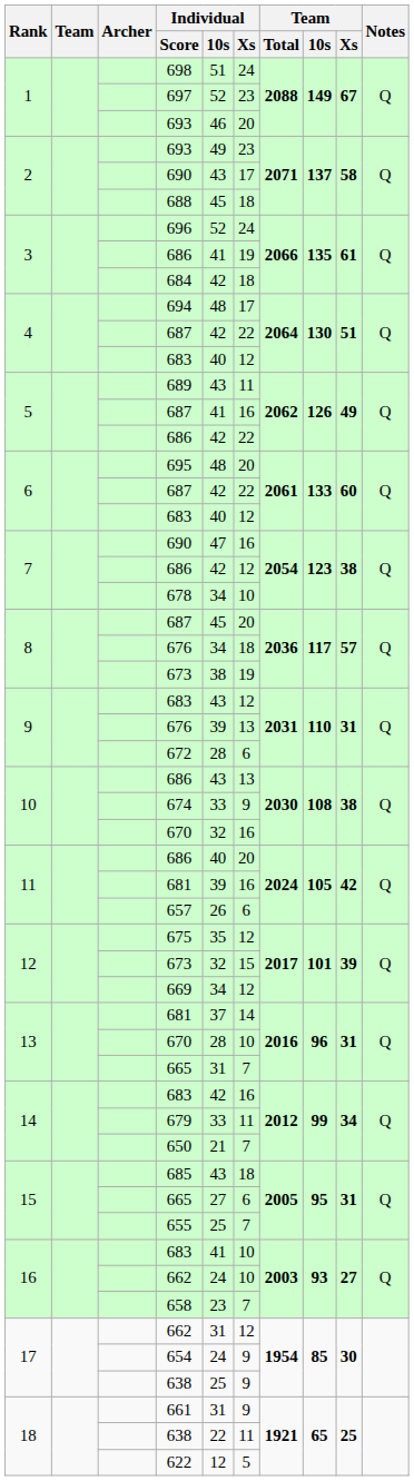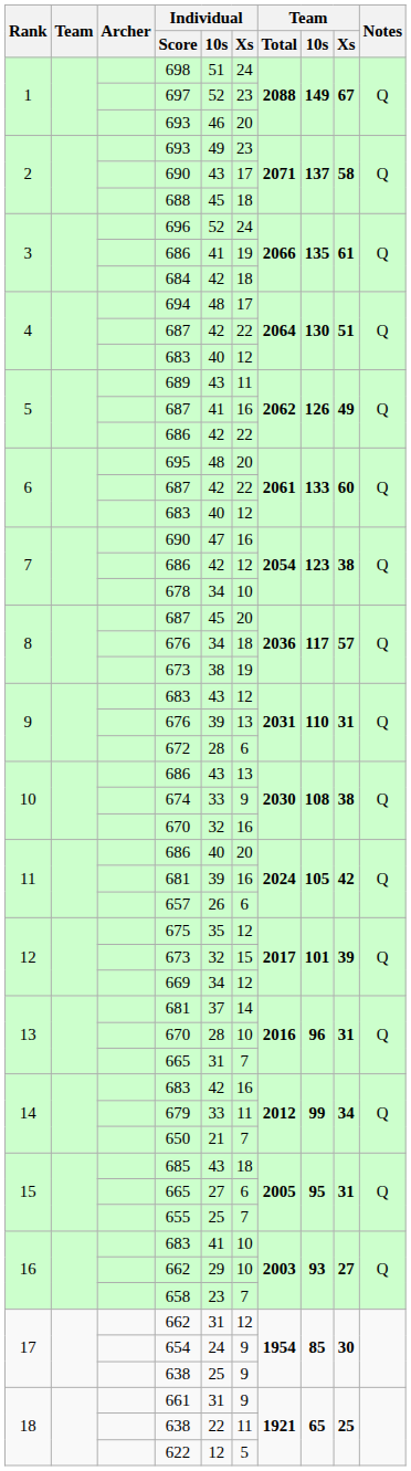 <table class="wikitable sortable" style="font-size:100%; text-align:center;">
 <tr>
 <th rowspan="2">Rank</th>
 <th rowspan="2">Team</th>
 <th rowspan="2">Archer</th>
 <th colspan="3">Individual</th>
 <th colspan="3">Team</th>
 <th rowspan="2">Notes</th>
 </tr>
 <tr>
 <th>Score</th>
 <th>10s</th>
 <th>Xs</th>
 <th>Total</th>
 <th>10s</th>
 <th>Xs</th>
 </tr>
 <tr bgcolor="#ccffcc">
 <td rowspan="3">1</td>
 <td rowspan="3" align="left"></td>
 <td align="left"></td>
 <td>698</td>
 <td>51</td>
 <td>24</td>
 <td rowspan="3"><strong>2088</strong></td>
 <td rowspan="3"><strong>149</strong></td>
 <td rowspan="3"><strong>67</strong></td>
 <td rowspan="3">Q</td>
 </tr>
 <tr bgcolor="#ccffcc">
 <td align="left"></td>
 <td>697</td>
 <td>52</td>
 <td>23</td>
 </tr>
 <tr bgcolor="#ccffcc">
 <td align="left"></td>
 <td>693</td>
 <td>46</td>
 <td>20</td>
 </tr>
 <tr bgcolor="#ccffcc">
 <td rowspan="3">2</td>
 <td rowspan="3" align="left"></td>
 <td align="left"></td>
 <td>693</td>
 <td>49</td>
 <td>23</td>
 <td rowspan="3"><strong>2071</strong></td>
 <td rowspan="3"><strong>137</strong></td>
 <td rowspan="3"><strong>58</strong></td>
 <td rowspan="3">Q</td>
 </tr>
 <tr bgcolor="#ccffcc">
 <td align="left"></td>
 <td>690</td>
 <td>43</td>
 <td>17</td>
 </tr>
 <tr bgcolor="#ccffcc">
 <td align="left"></td>
 <td>688</td>
 <td>45</td>
 <td>18</td>
 </tr>
 <tr bgcolor="#ccffcc">
 <td rowspan="3">3</td>
 <td rowspan="3" align="left"></td>
 <td align="left"></td>
 <td>696</td>
 <td>52</td>
 <td>24</td>
 <td rowspan="3"><strong>2066</strong></td>
 <td rowspan="3"><strong>135</strong></td>
 <td rowspan="3"><strong>61</strong></td>
 <td rowspan="3">Q</td>
 </tr>
 <tr bgcolor="#ccffcc">
 <td align="left"></td>
 <td>686</td>
 <td>41</td>
 <td>19</td>
 </tr>
 <tr bgcolor="#ccffcc">
 <td align="left"></td>
 <td>684</td>
 <td>42</td>
 <td>18</td>
 </tr>
 <tr bgcolor="#ccffcc">
 <td rowspan="3">4</td>
 <td rowspan="3" align="left"></td>
 <td align="left"></td>
 <td>694</td>
 <td>48</td>
 <td>17</td>
 <td rowspan="3"><strong>2064</strong></td>
 <td rowspan="3"><strong>130</strong></td>
 <td rowspan="3"><strong>51</strong></td>
 <td rowspan="3">Q</td>
 </tr>
 <tr bgcolor="#ccffcc">
 <td align="left"></td>
 <td>687</td>
 <td>42</td>
 <td>22</td>
 </tr>
 <tr bgcolor="#ccffcc">
 <td align="left"></td>
 <td>683</td>
 <td>40</td>
 <td>12</td>
 </tr>
 <tr bgcolor="#ccffcc">
 <td rowspan="3">5</td>
 <td rowspan="3" align="left"></td>
 <td align="left"></td>
 <td>689</td>
 <td>43</td>
 <td>11</td>
 <td rowspan="3"><strong>2062</strong></td>
 <td rowspan="3"><strong>126</strong></td>
 <td rowspan="3"><strong>49</strong></td>
 <td rowspan="3">Q</td>
 </tr>
 <tr bgcolor="#ccffcc">
 <td align="left"></td>
 <td>687</td>
 <td>41</td>
 <td>16</td>
 </tr>
 <tr bgcolor="#ccffcc">
 <td align="left"></td>
 <td>686</td>
 <td>42</td>
 <td>22</td>
 </tr>
 <tr bgcolor="#ccffcc">
 <td rowspan="3">6</td>
 <td rowspan="3" align="left"></td>
 <td align="left"></td>
 <td>695</td>
 <td>48</td>
 <td>20</td>
 <td rowspan="3"><strong>2061</strong></td>
 <td rowspan="3"><strong>133</strong></td>
 <td rowspan="3"><strong>60</strong></td>
 <td rowspan="3">Q</td>
 </tr>
 <tr bgcolor="#ccffcc">
 <td align="left"></td>
 <td>687</td>
 <td>42</td>
 <td>22</td>
 </tr>
 <tr bgcolor="#ccffcc">
 <td align="left"></td>
 <td>683</td>
 <td>40</td>
 <td>12</td>
 </tr>
 <tr bgcolor="#ccffcc">
 <td rowspan="3">7</td>
 <td rowspan="3" align="left"></td>
 <td align="left"></td>
 <td>690</td>
 <td>47</td>
 <td>16</td>
 <td rowspan="3"><strong>2054</strong></td>
 <td rowspan="3"><strong>123</strong></td>
 <td rowspan="3"><strong>38</strong></td>
 <td rowspan="3">Q</td>
 </tr>
 <tr bgcolor="#ccffcc">
 <td align="left"></td>
 <td>686</td>
 <td>42</td>
 <td>12</td>
 </tr>
 <tr bgcolor="#ccffcc">
 <td align="left"></td>
 <td>678</td>
 <td>34</td>
 <td>10</td>
 </tr>
 <tr bgcolor="#ccffcc">
 <td rowspan="3">8</td>
 <td rowspan="3" align="left"></td>
 <td align="left"></td>
 <td>687</td>
 <td>45</td>
 <td>20</td>
 <td rowspan="3"><strong>2036</strong></td>
 <td rowspan="3"><strong>117</strong></td>
 <td rowspan="3"><strong>57</strong></td>
 <td rowspan="3">Q</td>
 </tr>
 <tr bgcolor="#ccffcc">
 <td align="left"></td>
 <td>676</td>
 <td>34</td>
 <td>18</td>
 </tr>
 <tr bgcolor="#ccffcc">
 <td align="left"></td>
 <td>673</td>
 <td>38</td>
 <td>19</td>
 </tr>
 <tr bgcolor="#ccffcc">
 <td rowspan="3">9</td>
 <td rowspan="3" align="left"></td>
 <td align="left"></td>
 <td>683</td>
 <td>43</td>
 <td>12</td>
 <td rowspan="3"><strong>2031</strong></td>
 <td rowspan="3"><strong>110</strong></td>
 <td rowspan="3"><strong>31</strong></td>
 <td rowspan="3">Q</td>
 </tr>
 <tr bgcolor="#ccffcc">
 <td align="left"></td>
 <td>676</td>
 <td>39</td>
 <td>13</td>
 </tr>
 <tr bgcolor="#ccffcc">
 <td align="left"></td>
 <td>672</td>
 <td>28</td>
 <td>6</td>
 </tr>
 <tr bgcolor="#ccffcc">
 <td rowspan="3">10</td>
 <td rowspan="3" align="left"></td>
 <td align="left"></td>
 <td>686</td>
 <td>43</td>
 <td>13</td>
 <td rowspan="3"><strong>2030</strong></td>
 <td rowspan="3"><strong>108</strong></td>
 <td rowspan="3"><strong>38</strong></td>
 <td rowspan="3">Q</td>
 </tr>
 <tr bgcolor="#ccffcc">
 <td align="left"> </td>
 <td>674</td>
 <td>33</td>
 <td>9</td>
 </tr>
 <tr bgcolor="#ccffcc">
 <td align="left"> </td>
 <td>670</td>
 <td>32</td>
 <td>16</td>
 </tr>
 <tr bgcolor="#ccffcc">
 <td rowspan="3">11</td>
 <td rowspan="3" align="left"></td>
 <td align="left"></td>
 <td>686</td>
 <td>40</td>
 <td>20</td>
 <td rowspan="3"><strong>2024</strong></td>
 <td rowspan="3"><strong>105</strong></td>
 <td rowspan="3"><strong>42</strong></td>
 <td rowspan="3">Q</td>
 </tr>
 <tr bgcolor="#ccffcc">
 <td align="left"></td>
 <td>681</td>
 <td>39</td>
 <td>16</td>
 </tr>
 <tr bgcolor="#ccffcc">
 <td align="left"></td>
 <td>657</td>
 <td>26</td>
 <td>6</td>
 </tr>
 <tr bgcolor="#ccffcc">
 <td rowspan="3">12</td>
 <td rowspan="3" align="left"></td>
 <td align="left"></td>
 <td>675</td>
 <td>35</td>
 <td>12</td>
 <td rowspan="3"><strong>2017</strong></td>
 <td rowspan="3"><strong>101</strong></td>
 <td rowspan="3"><strong>39</strong></td>
 <td rowspan="3">Q</td>
 </tr>
 <tr bgcolor="#ccffcc">
 <td align="left"></td>
 <td>673</td>
 <td>32</td>
 <td>15</td>
 </tr>
 <tr bgcolor="#ccffcc">
 <td align="left"> </td>
 <td>669</td>
 <td>34</td>
 <td>12</td>
 </tr>
 <tr bgcolor="#ccffcc">
 <td rowspan="3">13</td>
 <td rowspan="3" align="left"></td>
 <td align="left"></td>
 <td>681</td>
 <td>37</td>
 <td>14</td>
 <td rowspan="3"><strong>2016</strong></td>
 <td rowspan="3"><strong>96</strong></td>
 <td rowspan="3"><strong>31</strong></td>
 <td rowspan="3">Q</td>
 </tr>
 <tr bgcolor="#ccffcc">
 <td align="left"></td>
 <td>670</td>
 <td>28</td>
 <td>10</td>
 </tr>
 <tr bgcolor="#ccffcc">
 <td align="left"></td>
 <td>665</td>
 <td>31</td>
 <td>7</td>
 </tr>
 <tr bgcolor="#ccffcc">
 <td rowspan="3">14</td>
 <td rowspan="3" align="left"></td>
 <td align="left"></td>
 <td>683</td>
 <td>42</td>
 <td>16</td>
 <td rowspan="3"><strong>2012</strong></td>
 <td rowspan="3"><strong>99</strong></td>
 <td rowspan="3"><strong>34</strong></td>
 <td rowspan="3">Q</td>
 </tr>
 <tr bgcolor="#ccffcc">
 <td align="left"></td>
 <td>679</td>
 <td>33</td>
 <td>11</td>
 </tr>
 <tr bgcolor="#ccffcc">
 <td align="left"></td>
 <td>650</td>
 <td>21</td>
 <td>7</td>
 </tr>
 <tr bgcolor="#ccffcc">
 <td rowspan="3">15</td>
 <td rowspan="3" align="left"></td>
 <td align="left"></td>
 <td>685</td>
 <td>43</td>
 <td>18</td>
 <td rowspan="3"><strong>2005</strong></td>
 <td rowspan="3"><strong>95</strong></td>
 <td rowspan="3"><strong>31</strong></td>
 <td rowspan="3">Q</td>
 </tr>
 <tr bgcolor="#ccffcc">
 <td align="left"></td>
 <td>665</td>
 <td>27</td>
 <td>6</td>
 </tr>
 <tr bgcolor="#ccffcc">
 <td align="left"></td>
 <td>655</td>
 <td>25</td>
 <td>7</td>
 </tr>
 <tr bgcolor="#ccffcc">
 <td rowspan="3">16</td>
 <td rowspan="3" align="left"></td>
 <td align="left"> </td>
 <td>683</td>
 <td>41</td>
 <td>10</td>
 <td rowspan="3"><strong>2003</strong></td>
 <td rowspan="3"><strong>93</strong></td>
 <td rowspan="3"><strong>27</strong></td>
 <td rowspan="3">Q</td>
 </tr>
 <tr bgcolor="#ccffcc">
 <td align="left"></td>
 <td>662</td>
-<td>24</td>
+<td>29</td>
 <td>10</td>
 </tr>
 <tr bgcolor="#ccffcc">
 <td align="left"> </td>
 <td>658</td>
 <td>23</td>
 <td>7</td>
 </tr>
 <tr>
 <td rowspan="3">17</td>
 <td rowspan="3" align="left"></td>
 <td align="left"></td>
 <td>662</td>
 <td>31</td>
 <td>12</td>
 <td rowspan="3"><strong>1954</strong></td>
 <td rowspan="3"><strong>85</strong></td>
 <td rowspan="3"><strong>30</strong></td>
 <td rowspan="3"></td>
 </tr>
 <tr>
 <td align="left"></td>
 <td>654</td>
 <td>24</td>
 <td>9</td>
 </tr>
 <tr>
 <td align="left"></td>
 <td>638</td>
 <td>25</td>
 <td>9</td>
 </tr>
 <tr>
 <td rowspan="3">18</td>
 <td rowspan="3" align="left"></td>
 <td align="left"> </td>
 <td>661</td>
 <td>31</td>
 <td>9</td>
 <td rowspan="3"><strong>1921</strong></td>
 <td rowspan="3"><strong>65</strong></td>
 <td rowspan="3"><strong>25</strong></td>
 <td rowspan="3"></td>
 </tr>
 <tr>
 <td align="left"> </td>
 <td>638</td>
 <td>22</td>
 <td>11</td>
 </tr>
 <tr>
 <td align="left"></td>
 <td>622</td>
 <td>12</td>
 <td>5</td>
 </tr>
 </table>
